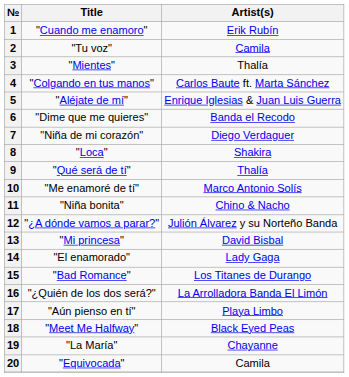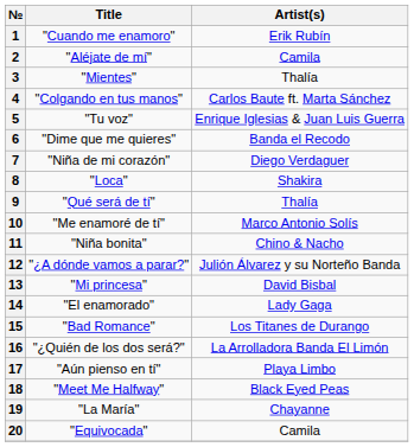 <table class="wikitable sortable" style="text-align: center">
 <tr>
 <th scope="col">№</th>
 <th scope="col">Title</th>
 <th scope="col">Artist(s)</th>
 </tr>
 <tr>
 <th scope="row">1</th>
 <td>"<a href='#'>Cuando me enamoro</a>"</td>
 <td><a href='#'>Erik Rubín</a></td>
 </tr>
 <tr>
 <th scope="row">2</th>
-<td>"Tu voz"</td>
+<td>"<a href='#'>Aléjate de mí</a>"</td>
 <td><a href='#'>Camila</a></td>
 </tr>
 <tr>
 <th scope="row">3</th>
 <td>"<a href='#'>Mientes</a>"</td>
 <td>Thalía</td>
 </tr>
 <tr>
 <th scope="row">4</th>
 <td>"<a href='#'>Colgando en tus manos</a>"</td>
 <td><a href='#'>Carlos Baute</a> ft. <a href='#'>Marta Sánchez</a></td>
 </tr>
 <tr>
 <th scope="row">5</th>
-<td>"<a href='#'>Aléjate de mí</a>"</td>
+<td>"Tu voz"</td>
 <td><a href='#'>Enrique Iglesias</a> & <a href='#'>Juan Luis Guerra</a></td>
 </tr>
 <tr>
 <th scope="row">6</th>
 <td>"Dime que me quieres"</td>
 <td><a href='#'>Banda el Recodo</a></td>
 </tr>
 <tr>
 <th scope="row">7</th>
 <td>"Niña de mi corazón"</td>
 <td><a href='#'>Diego Verdaguer</a></td>
 </tr>
 <tr>
 <th scope="row">8</th>
 <td>"<a href='#'>Loca</a>"</td>
 <td><a href='#'>Shakira</a></td>
 </tr>
 <tr>
 <th scope="row">9</th>
 <td>"<a href='#'>Qué será de tí</a>"</td>
 <td><a href='#'>Thalía</a></td>
 </tr>
 <tr>
 <th scope="row">10</th>
 <td>"Me enamoré de tí"</td>
 <td><a href='#'>Marco Antonio Solís</a></td>
 </tr>
 <tr>
 <th scope="row">11</th>
 <td>"Niña bonita"</td>
 <td><a href='#'>Chino & Nacho</a></td>
 </tr>
 <tr>
 <th scope="row">12</th>
 <td>"<a href='#'>¿A dónde vamos a parar?</a>"</td>
 <td><a href='#'>Julión Álvarez</a> y su Norteño Banda</td>
 </tr>
 <tr>
 <th scope="row">13</th>
 <td>"<a href='#'>Mi princesa</a>"</td>
 <td><a href='#'>David Bisbal</a></td>
 </tr>
 <tr>
 <th scope="row">14</th>
 <td>"El enamorado"</td>
 <td><a href='#'>Lady Gaga</a></td>
 </tr>
 <tr>
 <th scope="row">15</th>
 <td>"<a href='#'>Bad Romance</a>"</td>
 <td><a href='#'>Los Titanes de Durango</a></td>
 </tr>
 <tr>
 <th scope="row">16</th>
 <td>"¿Quién de los dos será?"</td>
 <td><a href='#'>La Arrolladora Banda El Limón</a></td>
 </tr>
 <tr>
 <th scope="row">17</th>
 <td>"Aún pienso en tí"</td>
 <td><a href='#'>Playa Limbo</a></td>
 </tr>
 <tr>
 <th scope="row">18</th>
 <td>"<a href='#'>Meet Me Halfway</a>"</td>
 <td><a href='#'>Black Eyed Peas</a></td>
 </tr>
 <tr>
 <th scope="row">19</th>
 <td>"La María"</td>
 <td><a href='#'>Chayanne</a></td>
 </tr>
 <tr>
 <th scope="row">20</th>
 <td>"<a href='#'>Equivocada</a>"</td>
 <td>Camila</td>
 </tr>
 <tr>
 </tr>
 </table>
